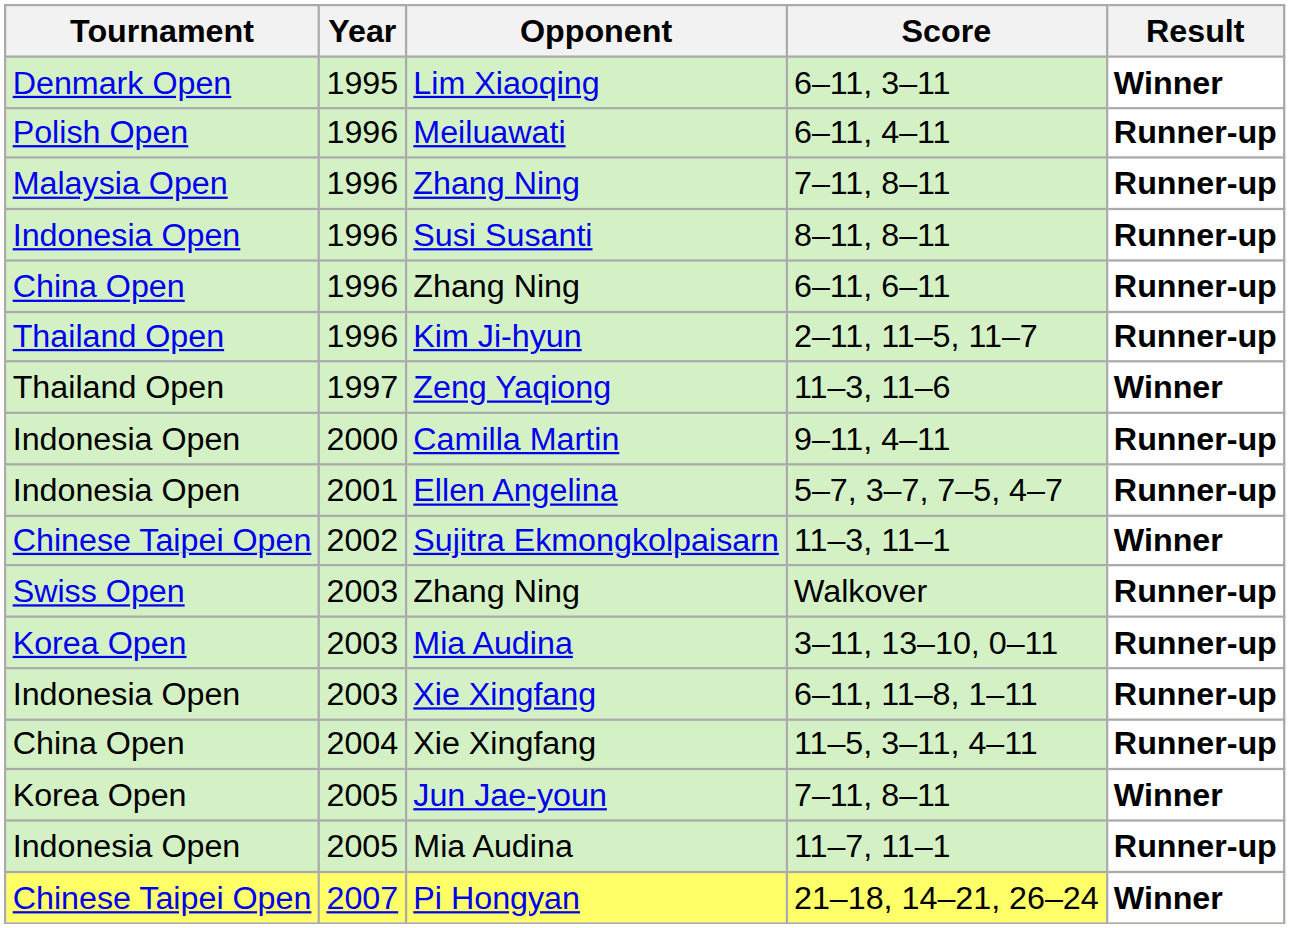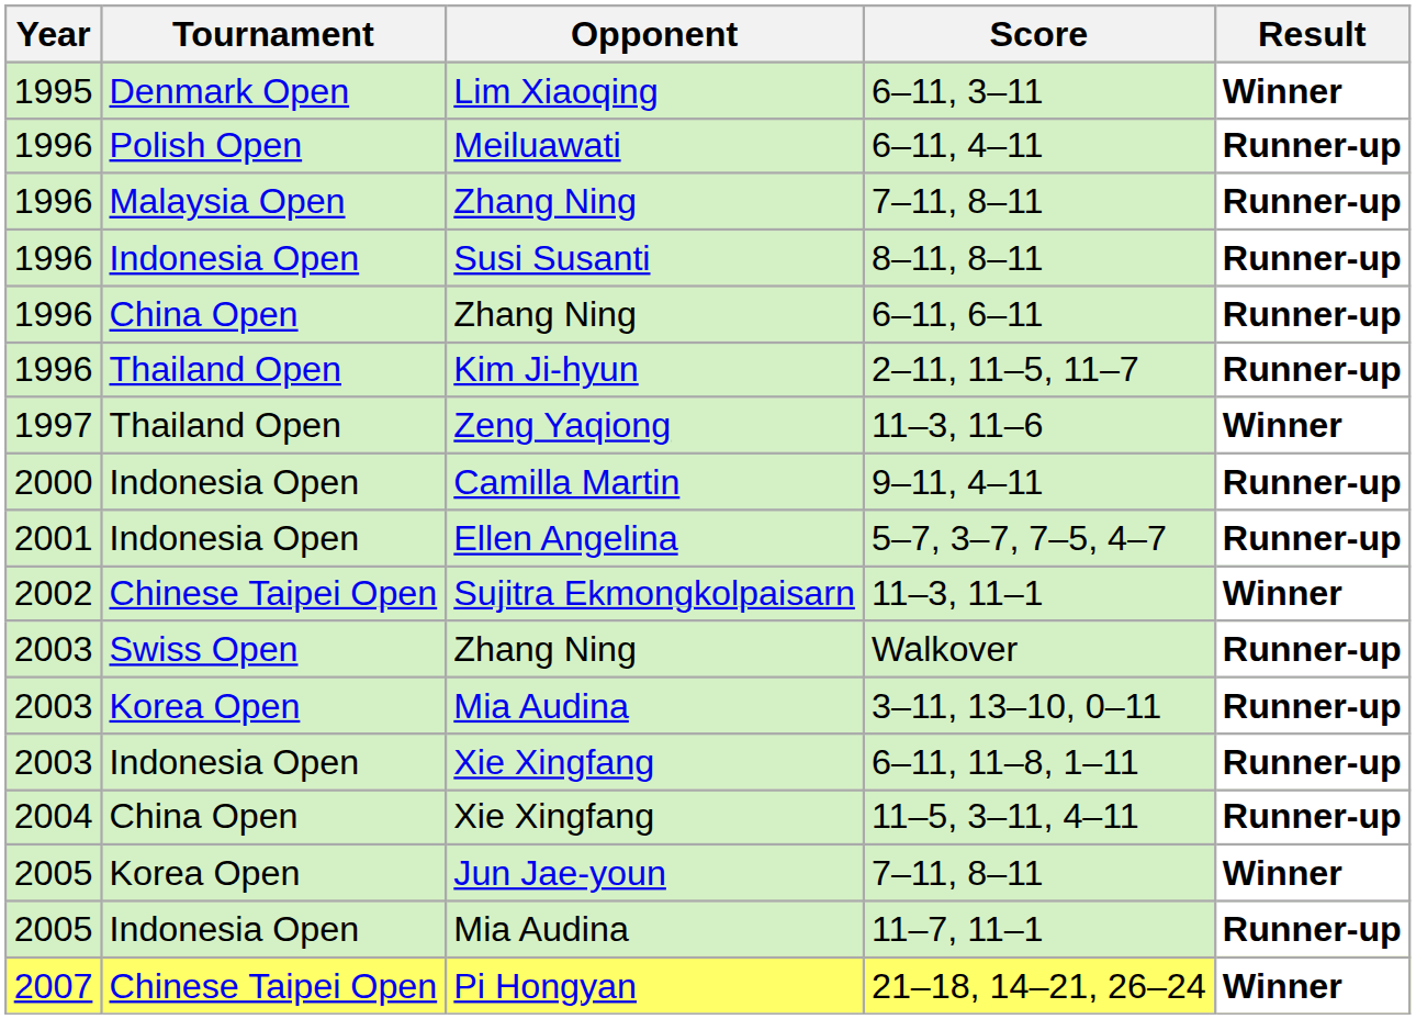 <table class="sortable wikitable" style="font-size: 90%;">
 <tr>
+<th>Year</th>
 <th>Tournament</th>
-<th>Year</th>
 <th>Opponent</th>
 <th>Score</th>
 <th>Result</th>
 </tr>
 <tr style="background:#D4F1C5">
+<td align="center">1995</td>
 <td align="left"><a href='#'>Denmark Open</a></td>
-<td align="center">1995</td>
 <td align="left"> <a href='#'>Lim Xiaoqing</a></td>
 <td align="left">6–11, 3–11</td>
 <td style="text-align:left; background:white"> <strong>Winner</strong></td>
 </tr>
 <tr style="background:#D4F1C5">
+<td align="center">1996</td>
 <td align="left"><a href='#'>Polish Open</a></td>
-<td align="center">1996</td>
 <td align="left"> <a href='#'>Meiluawati</a></td>
 <td align="left">6–11, 4–11</td>
 <td style="text-align:left; background:white"> <strong>Runner-up</strong></td>
 </tr>
 <tr style="background:#D4F1C5">
+<td align="center">1996</td>
 <td align="left"><a href='#'>Malaysia Open</a></td>
-<td align="center">1996</td>
 <td align="left"> <a href='#'>Zhang Ning</a></td>
 <td align="left">7–11, 8–11</td>
 <td style="text-align:left; background:white"> <strong>Runner-up</strong></td>
 </tr>
 <tr style="background:#D4F1C5">
+<td align="center">1996</td>
 <td align="left"><a href='#'>Indonesia Open</a></td>
-<td align="center">1996</td>
 <td align="left"> <a href='#'>Susi Susanti</a></td>
 <td align="left">8–11, 8–11</td>
 <td style="text-align:left; background:white"> <strong>Runner-up</strong></td>
 </tr>
 <tr style="background:#D4F1C5">
+<td align="center">1996</td>
 <td align="left"><a href='#'>China Open</a></td>
-<td align="center">1996</td>
 <td align="left"> Zhang Ning</td>
 <td align="left">6–11, 6–11</td>
 <td style="text-align:left; background:white"> <strong>Runner-up</strong></td>
 </tr>
 <tr style="background:#D4F1C5">
+<td align="center">1996</td>
 <td align="left"><a href='#'>Thailand Open</a></td>
-<td align="center">1996</td>
 <td align="left"> <a href='#'>Kim Ji-hyun</a></td>
 <td align="left">2–11, 11–5, 11–7</td>
 <td style="text-align:left; background:white"> <strong>Runner-up</strong></td>
 </tr>
 <tr style="background:#D4F1C5">
+<td align="center">1997</td>
 <td align="left">Thailand Open</td>
-<td align="center">1997</td>
 <td align="left"> <a href='#'>Zeng Yaqiong</a></td>
 <td align="left">11–3, 11–6</td>
 <td style="text-align:left; background:white"> <strong>Winner</strong></td>
 </tr>
 <tr style="background:#D4F1C5">
+<td align="center">2000</td>
 <td align="left">Indonesia Open</td>
-<td align="center">2000</td>
 <td align="left"> <a href='#'>Camilla Martin</a></td>
 <td align="left">9–11, 4–11</td>
 <td style="text-align:left; background:white"> <strong>Runner-up</strong></td>
 </tr>
 <tr style="background:#D4F1C5">
+<td align="center">2001</td>
 <td align="left">Indonesia Open</td>
-<td align="center">2001</td>
 <td align="left"> <a href='#'>Ellen Angelina</a></td>
 <td align="left">5–7, 3–7, 7–5, 4–7</td>
 <td style="text-align:left; background:white"> <strong>Runner-up</strong></td>
 </tr>
 <tr style="background:#D4F1C5">
+<td align="center">2002</td>
 <td align="left"><a href='#'>Chinese Taipei Open</a></td>
-<td align="center">2002</td>
 <td align="left"> <a href='#'>Sujitra Ekmongkolpaisarn</a></td>
 <td align="left">11–3, 11–1</td>
 <td style="text-align:left; background:white"> <strong>Winner</strong></td>
 </tr>
 <tr style="background:#D4F1C5">
+<td align="center">2003</td>
 <td align="left"><a href='#'>Swiss Open</a></td>
-<td align="center">2003</td>
 <td align="left"> Zhang Ning</td>
 <td align="left">Walkover</td>
 <td style="text-align:left; background:white"> <strong>Runner-up</strong></td>
 </tr>
 <tr style="background:#D4F1C5">
+<td align="center">2003</td>
 <td align="left"><a href='#'>Korea Open</a></td>
-<td align="center">2003</td>
 <td align="left"> <a href='#'>Mia Audina</a></td>
 <td align="left">3–11, 13–10, 0–11</td>
 <td style="text-align:left; background:white"> <strong>Runner-up</strong></td>
 </tr>
 <tr style="background:#D4F1C5">
+<td align="center">2003</td>
 <td align="left">Indonesia Open</td>
-<td align="center">2003</td>
 <td align="left"> <a href='#'>Xie Xingfang</a></td>
 <td align="left">6–11, 11–8, 1–11</td>
 <td style="text-align:left; background:white"> <strong>Runner-up</strong></td>
 </tr>
 <tr style="background:#D4F1C5">
+<td align="center">2004</td>
 <td align="left">China Open</td>
-<td align="center">2004</td>
 <td align="left"> Xie Xingfang</td>
 <td align="left">11–5, 3–11, 4–11</td>
 <td style="text-align:left; background:white"> <strong>Runner-up</strong></td>
 </tr>
 <tr style="background:#D4F1C5">
+<td align="center">2005</td>
 <td align="left">Korea Open</td>
-<td align="center">2005</td>
 <td align="left"> <a href='#'>Jun Jae-youn</a></td>
 <td align="left">7–11, 8–11</td>
 <td style="text-align:left; background:white"> <strong>Winner</strong></td>
 </tr>
 <tr style="background:#D4F1C5">
+<td align="center">2005</td>
 <td align="left">Indonesia Open</td>
-<td align="center">2005</td>
 <td align="left"> Mia Audina</td>
 <td align="left">11–7, 11–1</td>
 <td style="text-align:left; background:white"> <strong>Runner-up</strong></td>
 </tr>
 <tr style="background:#FFFF67">
+<td align="center"><a href='#'>2007</a></td>
 <td align="left"><a href='#'>Chinese Taipei Open</a></td>
-<td align="center"><a href='#'>2007</a></td>
 <td align="left"> <a href='#'>Pi Hongyan</a></td>
 <td align="left">21–18, 14–21, 26–24</td>
 <td style="text-align:left; background:white"> <strong>Winner</strong></td>
 </tr>
 </table>
